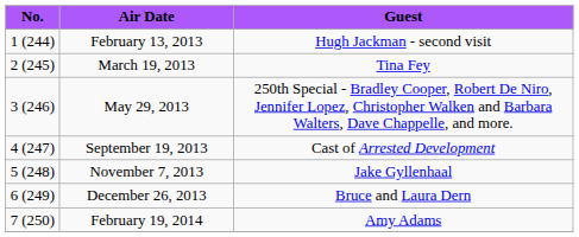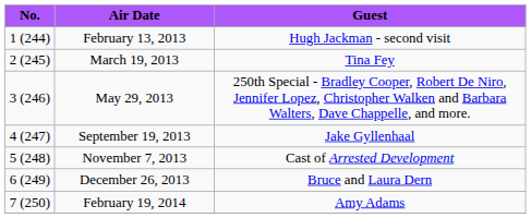 <table class="wikitable" style="text-align:center;">
 <tr>
 <th width="50" style="background:#AC58FA">No.</th>
 <th width="175" style="background:#AC58FA">Air Date</th>
 <th width="350" style="background:#AC58FA">Guest</th>
 </tr>
 <tr>
 <td>1 (244)</td>
 <td>February 13, 2013</td>
 <td><a href='#'>Hugh Jackman</a> - second visit</td>
 </tr>
 <tr>
 <td>2 (245)</td>
 <td>March 19, 2013</td>
 <td><a href='#'>Tina Fey</a></td>
 </tr>
 <tr>
 <td>3 (246)</td>
 <td>May 29, 2013</td>
 <td>250th Special - <a href='#'>Bradley Cooper</a>, <a href='#'>Robert De Niro</a>, <br><a href='#'>Jennifer Lopez</a>, <a href='#'>Christopher Walken</a> and <a href='#'>Barbara Walters</a>, <a href='#'>Dave Chappelle</a>, and more.</td>
 </tr>
 <tr>
 <td>4 (247)</td>
 <td>September 19, 2013</td>
-<td>Cast of <em><a href='#'>Arrested Development</a></em></td>
+<td><a href='#'>Jake Gyllenhaal</a></td>
 </tr>
 <tr>
 <td>5 (248)</td>
 <td>November 7, 2013</td>
-<td><a href='#'>Jake Gyllenhaal</a></td>
+<td>Cast of <em><a href='#'>Arrested Development</a></em></td>
 </tr>
 <tr>
 <td>6 (249)</td>
 <td>December 26, 2013</td>
 <td><a href='#'>Bruce</a> and <a href='#'>Laura Dern</a></td>
 </tr>
 <tr>
 <td>7 (250)</td>
 <td>February 19, 2014</td>
 <td><a href='#'>Amy Adams</a></td>
 </tr>
 <tr>
 </tr>
 </table>
